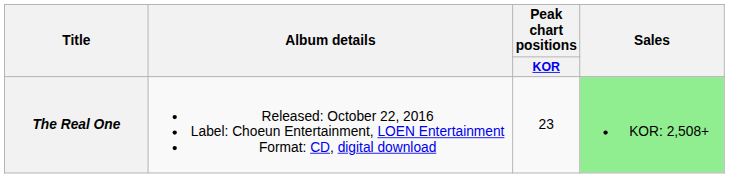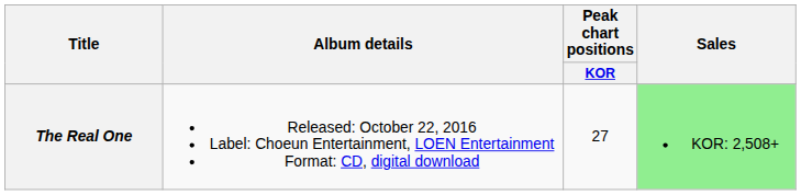 <table class="wikitable plainrowheaders" style="text-align:center;">
 <tr>
 <th scope="col" rowspan="2" style="width:10em;">Title</th>
 <th scope="col" rowspan="2" style="width:26em;">Album details</th>
 <th scope="col" colspan="1">Peak<br>chart<br>positions</th>
 <th scope="col" rowspan="2" style="width:10em;">Sales</th>
 </tr>
 <tr>
 <th style="width:3em;font-size:90%"><a href='#'>KOR</a><br></th>
 </tr>
 <tr>
 <th scope="row"><em>The Real One</em></th>
 <td><br><ul><li>Released: October 22, 2016</li><li>Label: Choeun Entertainment, <a href='#'>LOEN Entertainment</a></li><li>Format: <a href='#'>CD</a>, <a href='#'>digital download</a></li></ul></td>
-<td>23</td>
+<td>27</td>
 <td style="background: lightgreen;"><br><ul><li>KOR: 2,508+</li></ul></td>
 </tr>
 </table>
